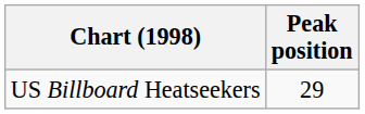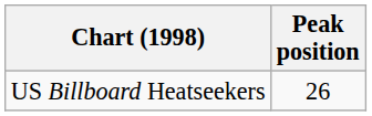 <table class="wikitable">
 <tr>
 <th align="center">Chart (1998)</th>
 <th align="center">Peak<br>position</th>
 </tr>
 <tr>
 <td>US <em>Billboard</em> Heatseekers</td>
-<td align="center">29</td>
+<td align="center">26</td>
 </tr>
 </table>
